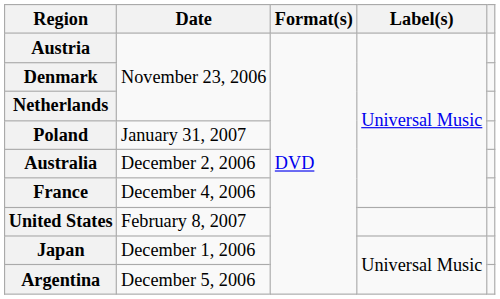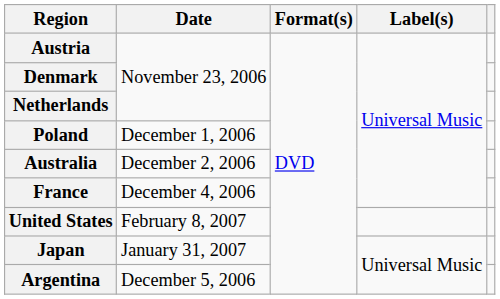 <table class="wikitable plainrowheaders">
 <tr>
 <th scope="col">Region</th>
 <th scope="col">Date</th>
 <th scope="col">Format(s)</th>
 <th scope="col">Label(s)</th>
 <th scope="col"></th>
 </tr>
 <tr>
 <th scope="row">Austria</th>
 <td rowspan="3">November 23, 2006</td>
 <td rowspan="9"><a href='#'>DVD</a></td>
 <td rowspan="6"><a href='#'>Universal Music</a></td>
 <td></td>
 </tr>
 <tr>
 <th scope="row">Denmark</th>
 <td></td>
 </tr>
 <tr>
 <th scope="row">Netherlands</th>
 <td></td>
 </tr>
 <tr>
 <th scope="row">Poland</th>
-<td>January 31, 2007</td>
+<td>December 1, 2006</td>
 <td></td>
 </tr>
 <tr>
 <th scope="row">Australia</th>
 <td>December 2, 2006</td>
 <td></td>
 </tr>
 <tr>
 <th scope="row">France</th>
 <td>December 4, 2006</td>
 <td></td>
 </tr>
 <tr>
 <th scope="row">United States</th>
 <td>February 8, 2007</td>
 <td></td>
 <td></td>
 </tr>
 <tr>
 <th scope="row">Japan</th>
-<td>December 1, 2006</td>
+<td>January 31, 2007</td>
 <td rowspan="2">Universal Music</td>
 <td></td>
 </tr>
 <tr>
 <th scope="row">Argentina</th>
 <td>December 5, 2006</td>
 <td></td>
 </tr>
 </table>
